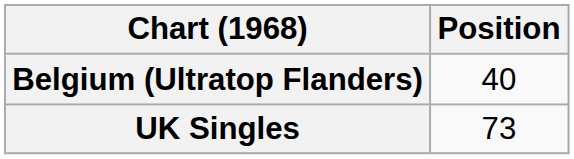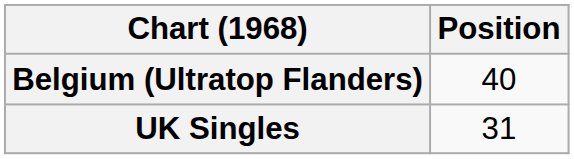 <table class="wikitable sortable plainrowheaders" style="text-align:center">
 <tr>
 <th>Chart (1968)</th>
 <th>Position</th>
 </tr>
 <tr>
 <th scope="row">Belgium (Ultratop Flanders)</th>
 <td>40</td>
 </tr>
 <tr>
 <th scope="row">UK Singles</th>
-<td>73</td>
+<td>31</td>
 </tr>
 </table>
